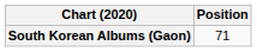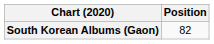 <table class="wikitable plainrowheaders" style="text-align:center">
 <tr>
 <th scope="col">Chart (2020)</th>
 <th scope="col">Position</th>
 </tr>
 <tr>
 <th scope="row">South Korean Albums (Gaon)</th>
-<td>71</td>
+<td>82</td>
 </tr>
 </table>
